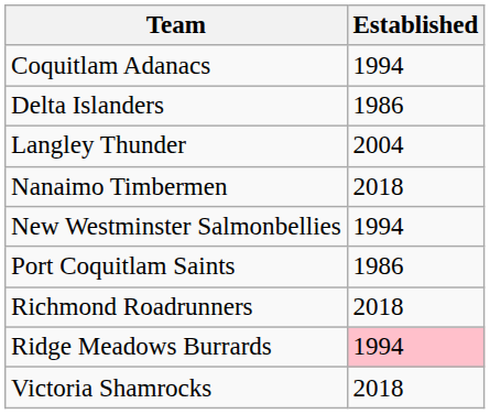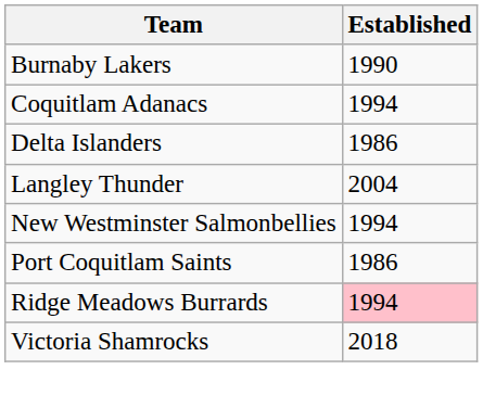 <table class="wikitable">
 <tr>
 <th>Team</th>
 <th>Established</th>
+</tr>
+<tr>
+<td>Burnaby Lakers</td>
+<td>1990</td>
 </tr>
 <tr>
 <td>Coquitlam Adanacs</td>
 <td>1994</td>
 </tr>
 <tr>
 <td>Delta Islanders</td>
 <td>1986</td>
 </tr>
 <tr>
 <td>Langley Thunder</td>
 <td>2004</td>
 </tr>
 <tr>
-<td>Nanaimo Timbermen</td>
-<td>2018</td>
-</tr>
-<tr>
 <td>New Westminster Salmonbellies</td>
 <td>1994</td>
 </tr>
 <tr>
 <td>Port Coquitlam Saints</td>
 <td>1986</td>
-</tr>
-<tr>
-<td>Richmond Roadrunners</td>
-<td>2018</td>
 </tr>
 <tr>
 <td>Ridge Meadows Burrards</td>
 <td style="background: pink;">1994</td>
 </tr>
 <tr>
 <td>Victoria Shamrocks</td>
 <td>2018</td>
 </tr>
 </table>
